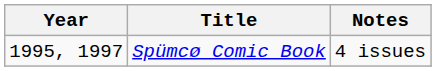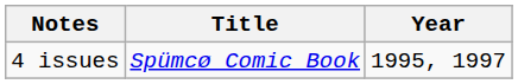 <table class="wikitable">
 <tr>
+<th>Notes</th>
+<th>Title</th>
 <th>Year</th>
-<th>Title</th>
-<th>Notes</th>
 </tr>
 <tr>
+<td>4 issues</td>
+<td><em><a href='#'>Spümcø Comic Book</a></em></td>
 <td>1995, 1997</td>
-<td><em><a href='#'>Spümcø Comic Book</a></em></td>
-<td>4 issues</td>
 </tr>
 </table>
